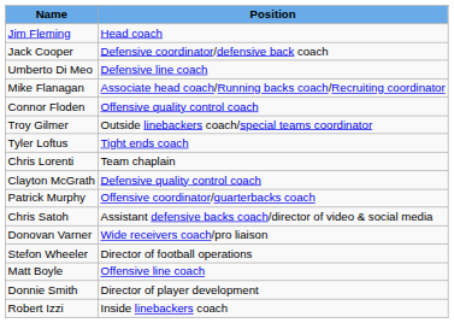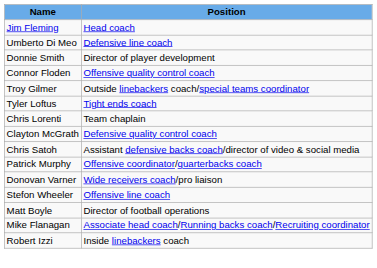 <table class="wikitable" style="font-size:90%;">
 <tr>
 <th style="background:#68ABE8;"><span>Name</span></th>
 <th style="background:#68ABE8;"><span>Position</span></th>
 </tr>
 <tr>
 <td><a href='#'>Jim Fleming</a></td>
 <td><a href='#'>Head coach</a></td>
 </tr>
 <tr>
-<td>Jack Cooper</td>
-<td><a href='#'>Defensive coordinator</a>/<a href='#'>defensive back</a> coach</td>
-</tr>
-<tr>
 <td>Umberto Di Meo</td>
 <td><a href='#'>Defensive line coach</a></td>
 </tr>
 <tr>
-<td>Mike Flanagan</td>
-<td><a href='#'>Associate head coach</a>/<a href='#'>Running backs coach</a>/<a href='#'>Recruiting coordinator</a></td>
+<td>Donnie Smith</td>
+<td>Director of player development</td>
 </tr>
 <tr>
 <td>Connor Floden</td>
 <td><a href='#'>Offensive quality control coach</a></td>
 </tr>
 <tr>
 <td>Troy Gilmer</td>
 <td>Outside <a href='#'>linebackers</a> coach/<a href='#'>special teams coordinator</a></td>
 </tr>
 <tr>
 <td>Tyler Loftus</td>
 <td><a href='#'>Tight ends coach</a></td>
 </tr>
 <tr>
 <td>Chris Lorenti</td>
 <td>Team chaplain</td>
 </tr>
 <tr>
 <td>Clayton McGrath</td>
 <td><a href='#'>Defensive quality control coach</a></td>
 </tr>
 <tr>
+<td>Chris Satoh</td>
+<td>Assistant <a href='#'>defensive backs coach</a>/director of video & social media</td>
+</tr>
+<tr>
 <td>Patrick Murphy</td>
 <td><a href='#'>Offensive coordinator</a>/<a href='#'>quarterbacks coach</a></td>
-</tr>
-<tr>
-<td>Chris Satoh</td>
-<td>Assistant <a href='#'>defensive backs coach</a>/director of video & social media</td>
 </tr>
 <tr>
 <td>Donovan Varner</td>
 <td><a href='#'>Wide receivers coach</a>/pro liaison</td>
 </tr>
 <tr>
 <td>Stefon Wheeler</td>
+<td><a href='#'>Offensive line coach</a></td>
+</tr>
+<tr>
+<td>Matt Boyle</td>
 <td>Director of football operations</td>
 </tr>
 <tr>
-<td>Matt Boyle</td>
-<td><a href='#'>Offensive line coach</a></td>
-</tr>
-<tr>
-<td>Donnie Smith</td>
-<td>Director of player development</td>
+<td>Mike Flanagan</td>
+<td><a href='#'>Associate head coach</a>/<a href='#'>Running backs coach</a>/<a href='#'>Recruiting coordinator</a></td>
 </tr>
 <tr>
 <td>Robert Izzi</td>
 <td>Inside <a href='#'>linebackers</a> coach</td>
 </tr>
 </table>
